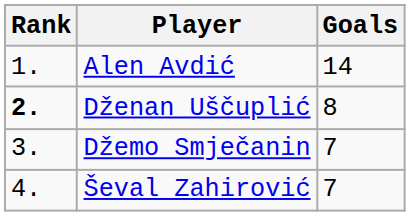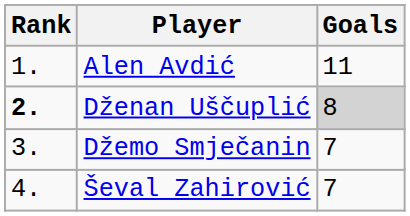 <table class="wikitable">
 <tr>
 <th>Rank</th>
 <th>Player</th>
 <th>Goals</th>
 </tr>
 <tr>
 <td>1.</td>
 <td> <a href='#'>Alen Avdić</a></td>
-<td>14</td>
+<td>11</td>
 </tr>
 <tr>
 <td><strong>2.</strong></td>
 <td> <a href='#'>Dženan Uščuplić</a></td>
-<td>8</td>
+<td style="background: lightgrey;">8</td>
 </tr>
 <tr>
 <td>3.</td>
 <td> <a href='#'>Džemo Smječanin</a></td>
 <td>7</td>
 </tr>
 <tr>
 <td>4.</td>
 <td> <a href='#'>Ševal Zahirović</a></td>
 <td>7</td>
 </tr>
 </table>
